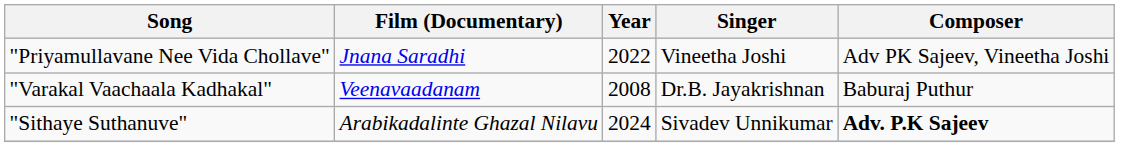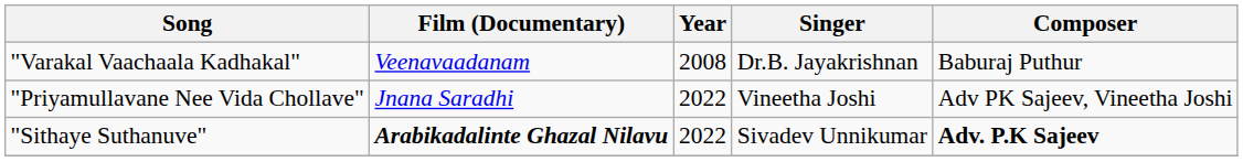 <table class="wikitable sortable">
 <tr>
 <th>Song</th>
 <th>Film (Documentary)</th>
 <th>Year</th>
 <th>Singer</th>
 <th>Composer</th>
 </tr>
 <tr>
+<td>"Varakal Vaachaala Kadhakal"</td>
+<td><em><a href='#'>Veenavaadanam</a></em></td>
+<td>2008</td>
+<td>Dr.B. Jayakrishnan</td>
+<td>Baburaj Puthur</td>
+</tr>
+<tr>
 <td>"Priyamullavane Nee Vida Chollave"</td>
 <td><em><a href='#'>Jnana Saradhi</a></em></td>
 <td>2022</td>
 <td>Vineetha Joshi</td>
 <td>Adv PK Sajeev, Vineetha Joshi</td>
 </tr>
 <tr>
-<td>"Varakal Vaachaala Kadhakal"</td>
-<td><em><a href='#'>Veenavaadanam</a></em></td>
-<td>2008</td>
-<td>Dr.B. Jayakrishnan</td>
-<td>Baburaj Puthur</td>
-</tr>
-<tr>
 <td>"Sithaye Suthanuve"</td>
-<td><em>Arabikadalinte Ghazal Nilavu</em></td>
-<td>2024</td>
+<td><strong><em>Arabikadalinte Ghazal Nilavu</em></strong></td>
+<td>2022</td>
 <td>Sivadev Unnikumar</td>
 <td><strong>Adv. P.K Sajeev</strong></td>
 </tr>
 <tr>
 </tr>
 </table>
